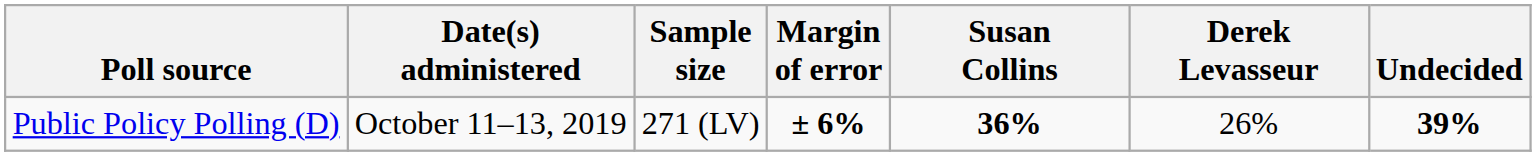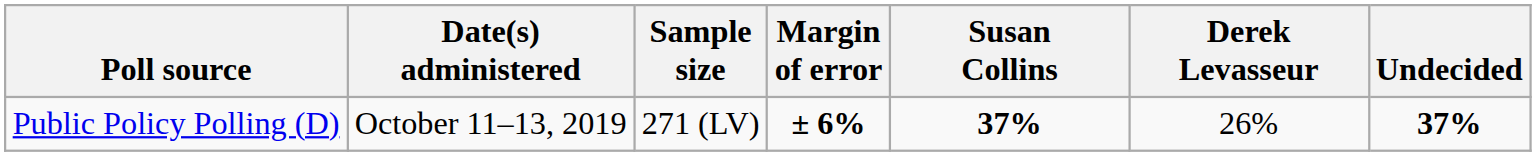 <table class="wikitable" style="font-size:90%;text-align:center;">
 <tr valign=bottom>
 <th>Poll source</th>
 <th>Date(s)<br>administered</th>
 <th>Sample<br>size</th>
 <th>Margin<br>of error</th>
 <th style="width:100px;">Susan<br>Collins</th>
 <th style="width:100px;">Derek<br>Levasseur</th>
 <th>Undecided</th>
 </tr>
 <tr>
 <td><a href='#'>Public Policy Polling (D)</a></td>
 <td>October 11–13, 2019</td>
 <td>271 (LV)</td>
 <td><strong>± 6%</strong></td>
-<td><strong>36%</strong></td>
+<td><strong>37%</strong></td>
 <td>26%</td>
-<td><strong>39%</strong></td>
+<td><strong>37%</strong></td>
 </tr>
 </table>
